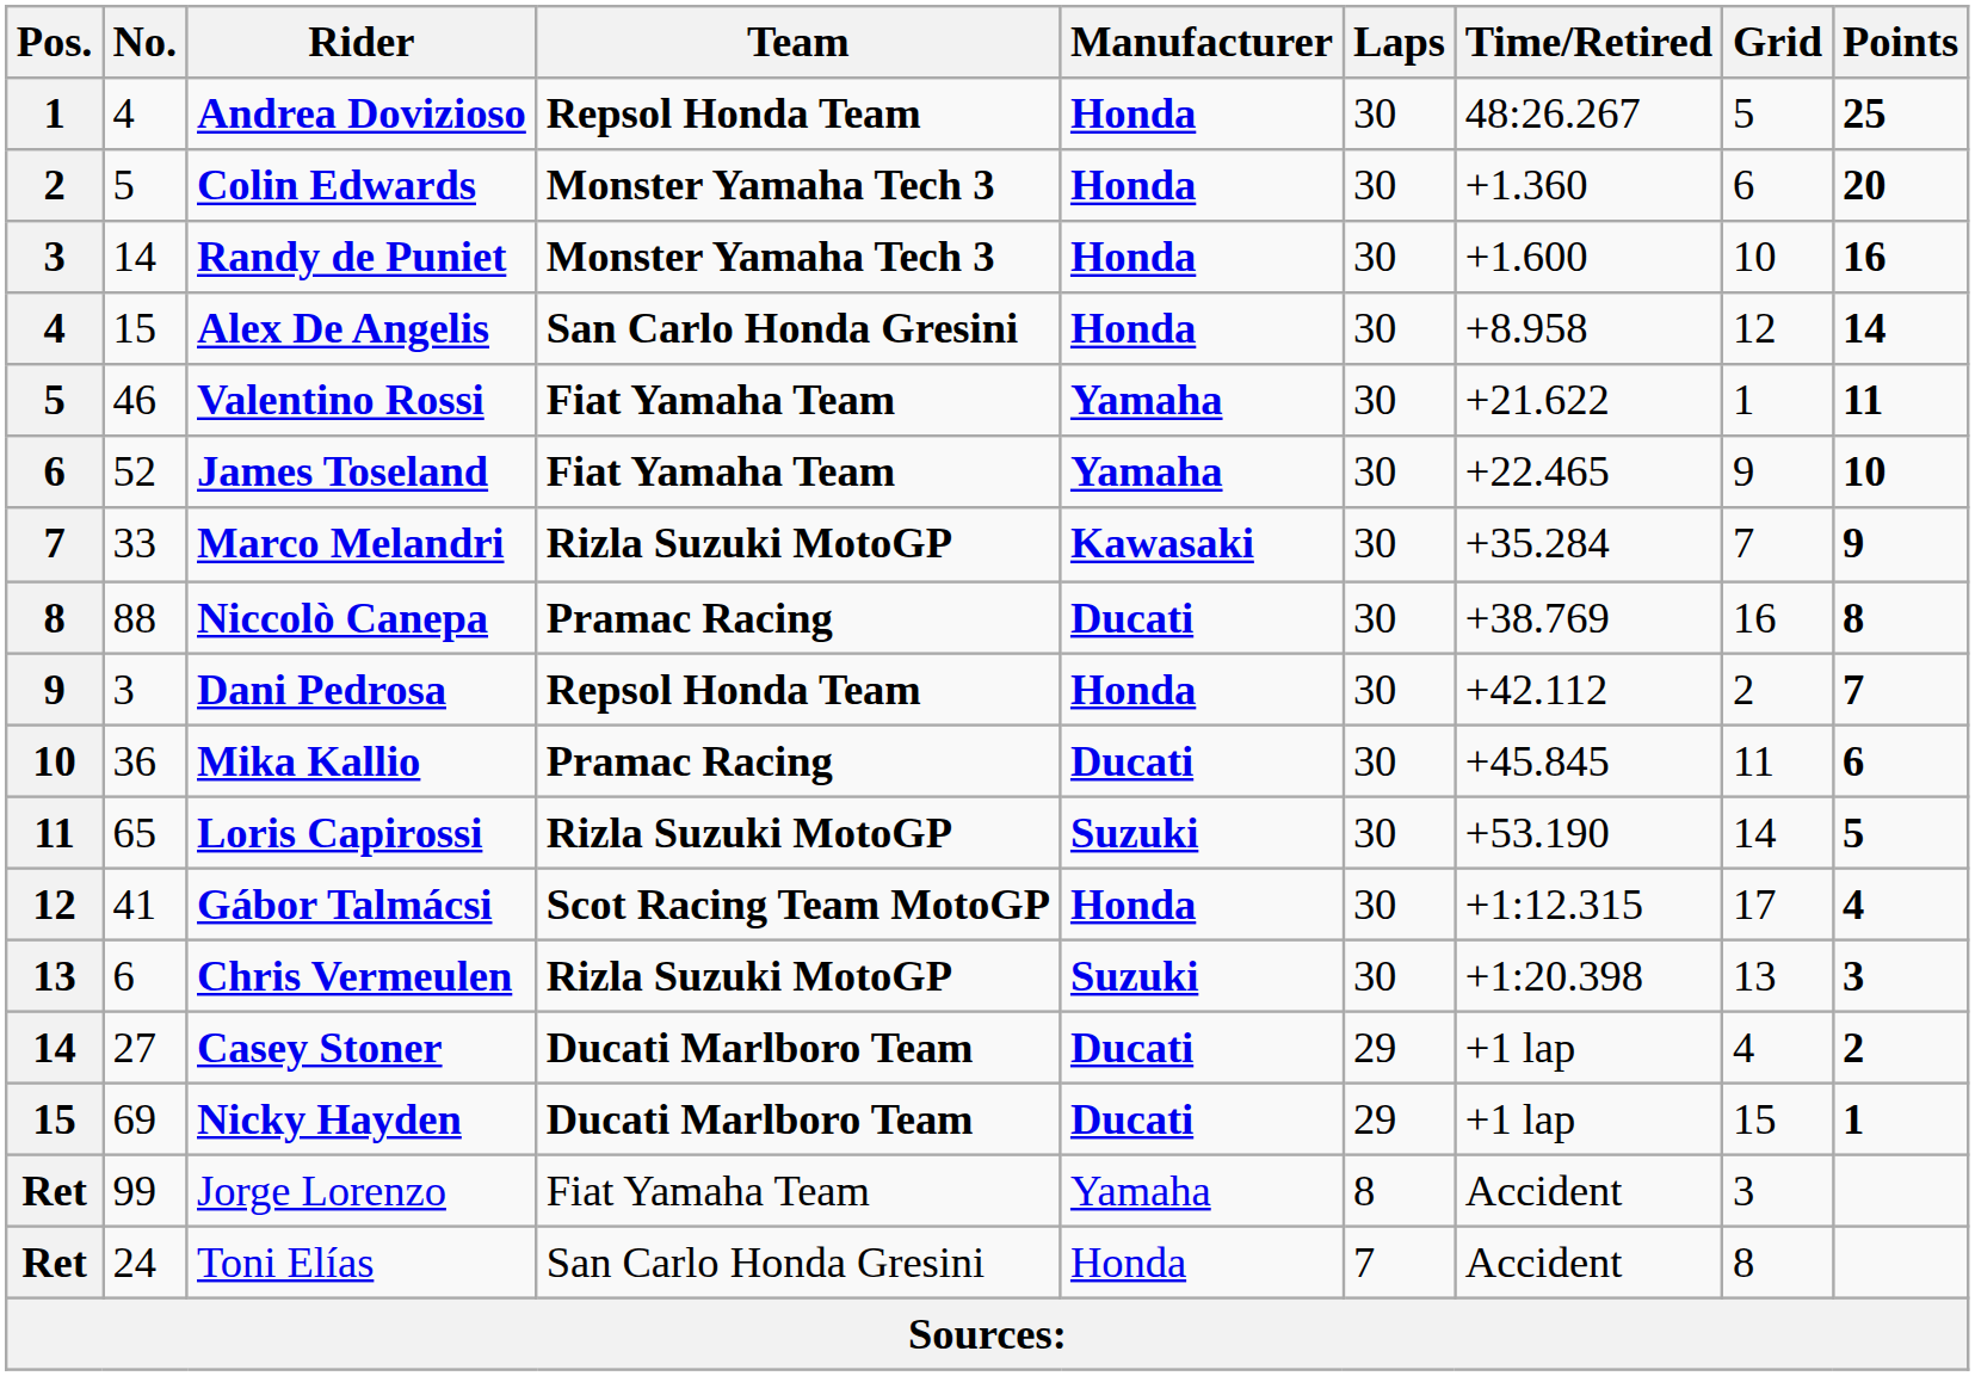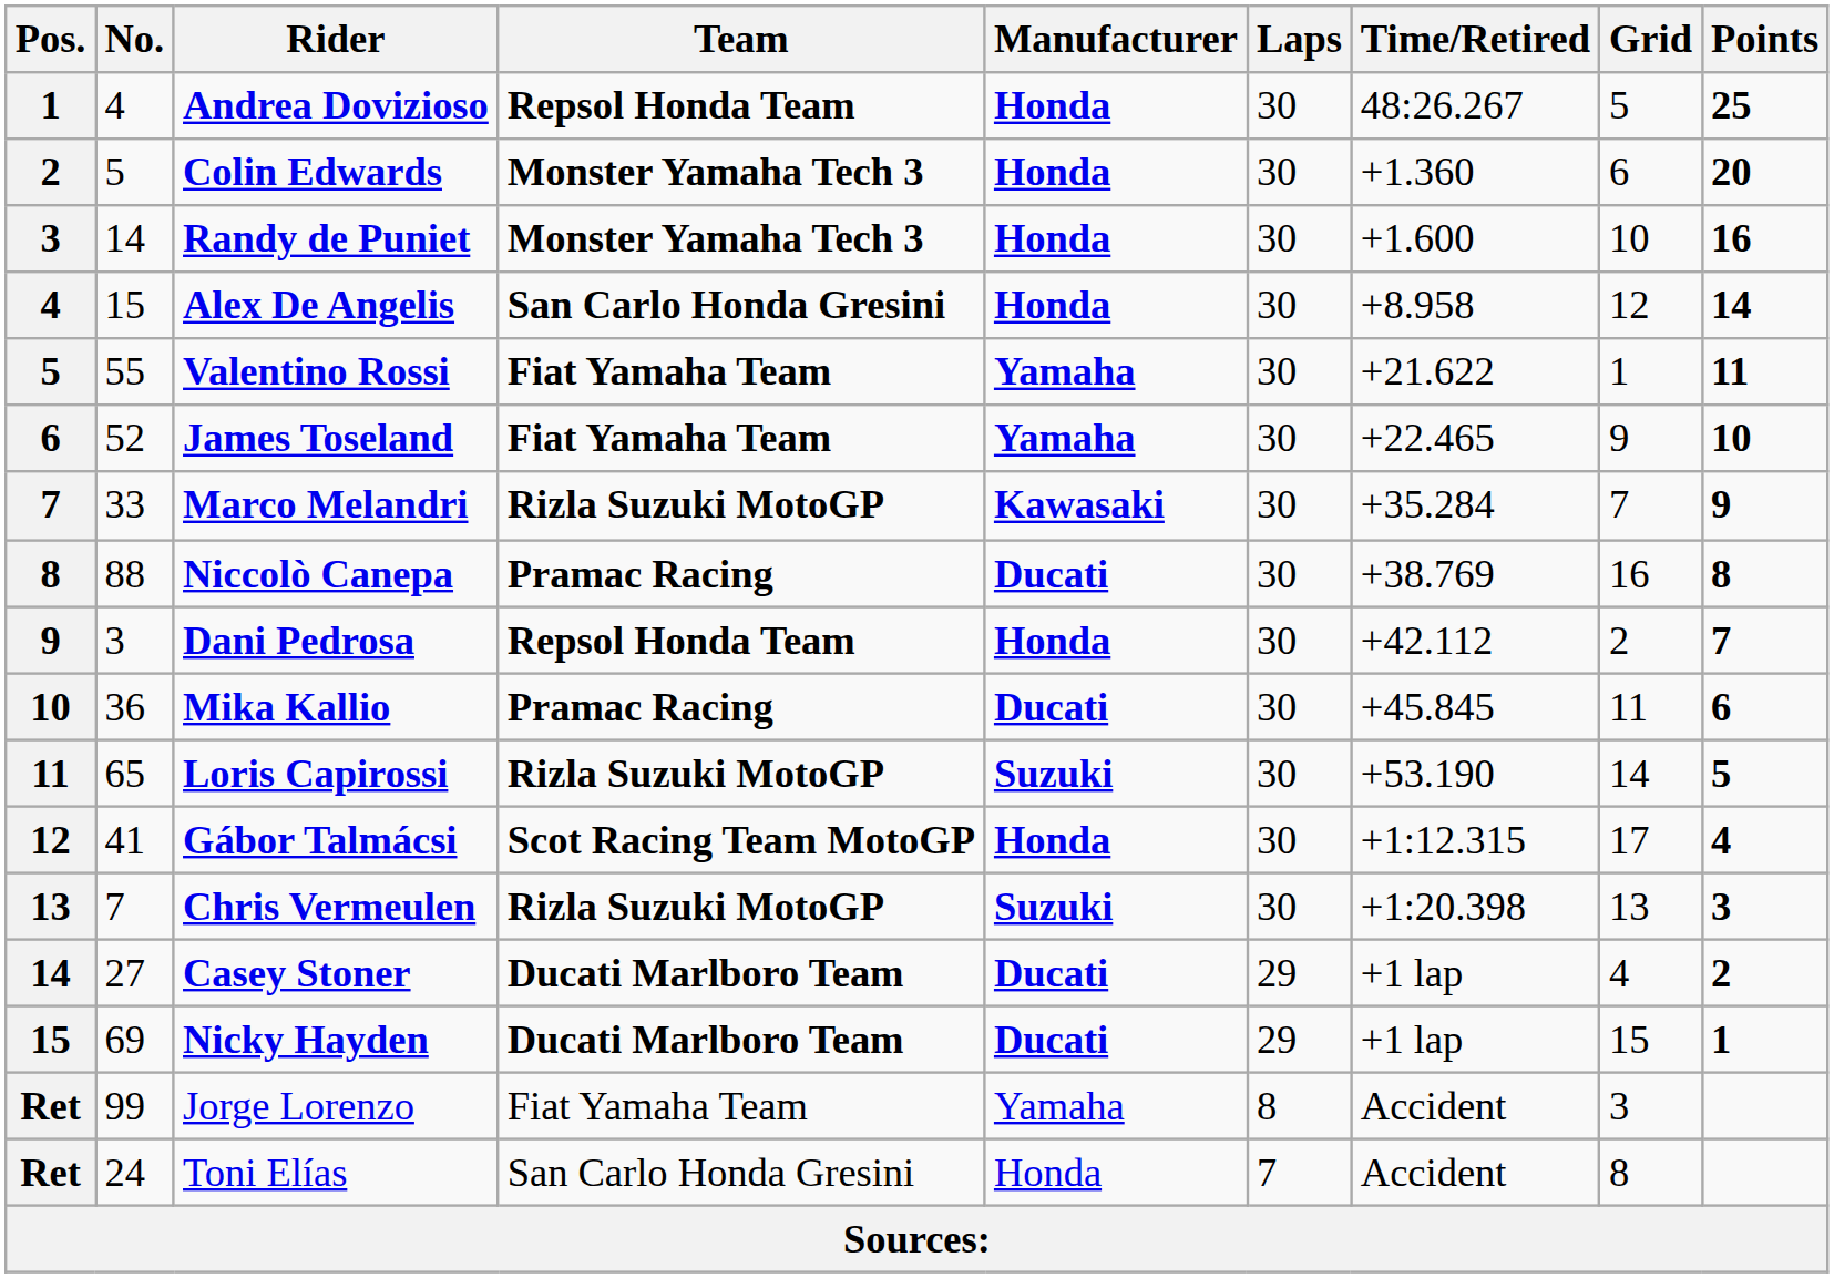 <table class="wikitable" style="font-size: 95%;">
 <tr>
 <th>Pos.</th>
 <th>No.</th>
 <th>Rider</th>
 <th>Team</th>
 <th>Manufacturer</th>
 <th>Laps</th>
 <th>Time/Retired</th>
 <th>Grid</th>
 <th>Points</th>
 </tr>
 <tr>
 <th>1</th>
 <td>4</td>
 <td> <strong><a href='#'>Andrea Dovizioso</a></strong></td>
 <td><strong>Repsol Honda Team</strong></td>
 <td><strong><a href='#'>Honda</a></strong></td>
 <td>30</td>
 <td>48:26.267</td>
 <td>5</td>
 <td><strong>25</strong></td>
 </tr>
 <tr>
 <th>2</th>
 <td>5</td>
 <td> <strong><a href='#'>Colin Edwards</a></strong></td>
 <td><strong>Monster Yamaha Tech 3</strong></td>
 <td><strong><a href='#'>Honda</a></strong></td>
 <td>30</td>
 <td>+1.360</td>
 <td>6</td>
 <td><strong>20</strong></td>
 </tr>
 <tr>
 <th>3</th>
 <td>14</td>
 <td> <strong><a href='#'>Randy de Puniet</a></strong></td>
 <td><strong>Monster Yamaha Tech 3</strong></td>
 <td><strong><a href='#'>Honda</a></strong></td>
 <td>30</td>
 <td>+1.600</td>
 <td>10</td>
 <td><strong>16</strong></td>
 </tr>
 <tr>
 <th>4</th>
 <td>15</td>
 <td> <strong><a href='#'>Alex De Angelis</a></strong></td>
 <td><strong>San Carlo Honda Gresini</strong></td>
 <td><strong><a href='#'>Honda</a></strong></td>
 <td>30</td>
 <td>+8.958</td>
 <td>12</td>
 <td><strong>14</strong></td>
 </tr>
 <tr>
 <th>5</th>
-<td>46</td>
+<td>55</td>
 <td> <strong><a href='#'>Valentino Rossi</a></strong></td>
 <td><strong>Fiat Yamaha Team</strong></td>
 <td><strong><a href='#'>Yamaha</a></strong></td>
 <td>30</td>
 <td>+21.622</td>
 <td>1</td>
 <td><strong>11</strong></td>
 </tr>
 <tr>
 <th>6</th>
 <td>52</td>
 <td> <strong><a href='#'>James Toseland</a></strong></td>
 <td><strong>Fiat Yamaha Team</strong></td>
 <td><strong><a href='#'>Yamaha</a></strong></td>
 <td>30</td>
 <td>+22.465</td>
 <td>9</td>
 <td><strong>10</strong></td>
 </tr>
 <tr>
 <th>7</th>
 <td>33</td>
 <td> <strong><a href='#'>Marco Melandri</a></strong></td>
 <td><strong>Rizla Suzuki MotoGP</strong></td>
 <td><strong><a href='#'>Kawasaki</a></strong></td>
 <td>30</td>
 <td>+35.284</td>
 <td>7</td>
 <td><strong>9</strong></td>
 </tr>
 <tr>
 <th>8</th>
 <td>88</td>
 <td> <strong><a href='#'>Niccolò Canepa</a></strong></td>
 <td><strong>Pramac Racing</strong></td>
 <td><strong><a href='#'>Ducati</a></strong></td>
 <td>30</td>
 <td>+38.769</td>
 <td>16</td>
 <td><strong>8</strong></td>
 </tr>
 <tr>
 <th>9</th>
 <td>3</td>
 <td> <strong><a href='#'>Dani Pedrosa</a></strong></td>
 <td><strong>Repsol Honda Team</strong></td>
 <td><strong><a href='#'>Honda</a></strong></td>
 <td>30</td>
 <td>+42.112</td>
 <td>2</td>
 <td><strong>7</strong></td>
 </tr>
 <tr>
 <th>10</th>
 <td>36</td>
 <td> <strong><a href='#'>Mika Kallio</a></strong></td>
 <td><strong>Pramac Racing</strong></td>
 <td><strong><a href='#'>Ducati</a></strong></td>
 <td>30</td>
 <td>+45.845</td>
 <td>11</td>
 <td><strong>6</strong></td>
 </tr>
 <tr>
 <th>11</th>
 <td>65</td>
 <td> <strong><a href='#'>Loris Capirossi</a></strong></td>
 <td><strong>Rizla Suzuki MotoGP</strong></td>
 <td><strong><a href='#'>Suzuki</a></strong></td>
 <td>30</td>
 <td>+53.190</td>
 <td>14</td>
 <td><strong>5</strong></td>
 </tr>
 <tr>
 <th>12</th>
 <td>41</td>
 <td> <strong><a href='#'>Gábor Talmácsi</a></strong></td>
 <td><strong>Scot Racing Team MotoGP</strong></td>
 <td><strong><a href='#'>Honda</a></strong></td>
 <td>30</td>
 <td>+1:12.315</td>
 <td>17</td>
 <td><strong>4</strong></td>
 </tr>
 <tr>
 <th>13</th>
-<td>6</td>
+<td>7</td>
 <td> <strong><a href='#'>Chris Vermeulen</a></strong></td>
 <td><strong>Rizla Suzuki MotoGP</strong></td>
 <td><strong><a href='#'>Suzuki</a></strong></td>
 <td>30</td>
 <td>+1:20.398</td>
 <td>13</td>
 <td><strong>3</strong></td>
 </tr>
 <tr>
 <th>14</th>
 <td>27</td>
 <td> <strong><a href='#'>Casey Stoner</a></strong></td>
 <td><strong>Ducati Marlboro Team</strong></td>
 <td><strong><a href='#'>Ducati</a></strong></td>
 <td>29</td>
 <td>+1 lap</td>
 <td>4</td>
 <td><strong>2</strong></td>
 </tr>
 <tr>
 <th>15</th>
 <td>69</td>
 <td> <strong><a href='#'>Nicky Hayden</a></strong></td>
 <td><strong>Ducati Marlboro Team</strong></td>
 <td><strong><a href='#'>Ducati</a></strong></td>
 <td>29</td>
 <td>+1 lap</td>
 <td>15</td>
 <td><strong>1</strong></td>
 </tr>
 <tr>
 <th>Ret</th>
 <td>99</td>
 <td> <a href='#'>Jorge Lorenzo</a></td>
 <td>Fiat Yamaha Team</td>
 <td><a href='#'>Yamaha</a></td>
 <td>8</td>
 <td>Accident</td>
 <td>3</td>
 <td></td>
 </tr>
 <tr>
 <th>Ret</th>
 <td>24</td>
 <td> <a href='#'>Toni Elías</a></td>
 <td>San Carlo Honda Gresini</td>
 <td><a href='#'>Honda</a></td>
 <td>7</td>
 <td>Accident</td>
 <td>8</td>
 <td></td>
 </tr>
 <tr>
 <th colspan=9>Sources:</th>
 </tr>
 </table>
